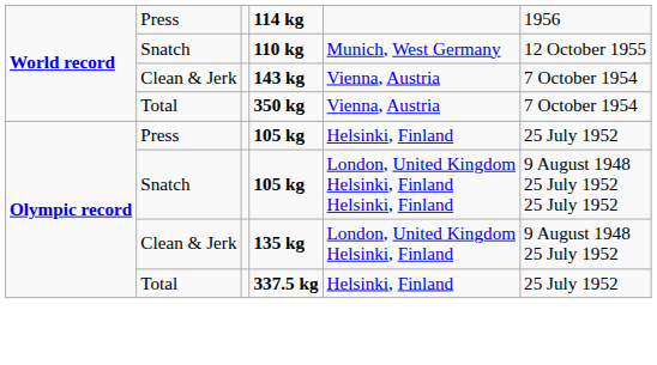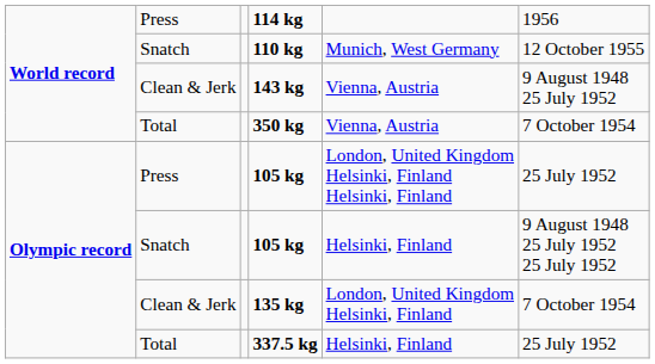 <table class="wikitable">
 <tr>
 <td rowspan=4><strong><a href='#'>World record</a></strong></td>
 <td>Press</td>
 <td></td>
 <td><strong>114 kg</strong></td>
 <td></td>
 <td>1956</td>
 </tr>
 <tr>
 <td>Snatch</td>
 <td></td>
 <td><strong>110 kg</strong></td>
 <td><a href='#'>Munich</a>, <a href='#'>West Germany</a></td>
 <td>12 October 1955</td>
 </tr>
 <tr>
 <td>Clean & Jerk</td>
 <td></td>
 <td><strong>143 kg</strong></td>
 <td><a href='#'>Vienna</a>, <a href='#'>Austria</a></td>
-<td>7 October 1954</td>
+<td>9 August 1948 <br> 25 July 1952</td>
 </tr>
 <tr>
 <td>Total</td>
 <td><br></td>
 <td><strong>350 kg</strong></td>
 <td><a href='#'>Vienna</a>, <a href='#'>Austria</a></td>
 <td>7 October 1954</td>
 </tr>
 <tr>
 <td rowspan=4><strong><a href='#'>Olympic record</a></strong></td>
 <td>Press</td>
 <td></td>
 <td><strong>105 kg</strong></td>
-<td><a href='#'>Helsinki</a>, <a href='#'>Finland</a></td>
+<td><a href='#'>London</a>, <a href='#'>United Kingdom</a> <br> <a href='#'>Helsinki</a>, <a href='#'>Finland</a> <br>  <a href='#'>Helsinki</a>, <a href='#'>Finland</a></td>
 <td>25 July 1952</td>
 </tr>
 <tr>
 <td>Snatch</td>
 <td> <br>  <br> </td>
 <td><strong>105 kg</strong></td>
-<td><a href='#'>London</a>, <a href='#'>United Kingdom</a> <br> <a href='#'>Helsinki</a>, <a href='#'>Finland</a> <br>  <a href='#'>Helsinki</a>, <a href='#'>Finland</a></td>
+<td><a href='#'>Helsinki</a>, <a href='#'>Finland</a></td>
 <td>9 August 1948 <br> 25 July 1952 <br> 25 July 1952</td>
 </tr>
 <tr>
 <td>Clean & Jerk</td>
 <td> <br> </td>
 <td><strong>135 kg</strong></td>
 <td><a href='#'>London</a>, <a href='#'>United Kingdom</a> <br> <a href='#'>Helsinki</a>, <a href='#'>Finland</a></td>
-<td>9 August 1948 <br> 25 July 1952</td>
+<td>7 October 1954</td>
 </tr>
 <tr>
 <td>Total</td>
 <td></td>
 <td><strong>337.5 kg</strong></td>
 <td><a href='#'>Helsinki</a>, <a href='#'>Finland</a></td>
 <td>25 July 1952</td>
 </tr>
 </table>
